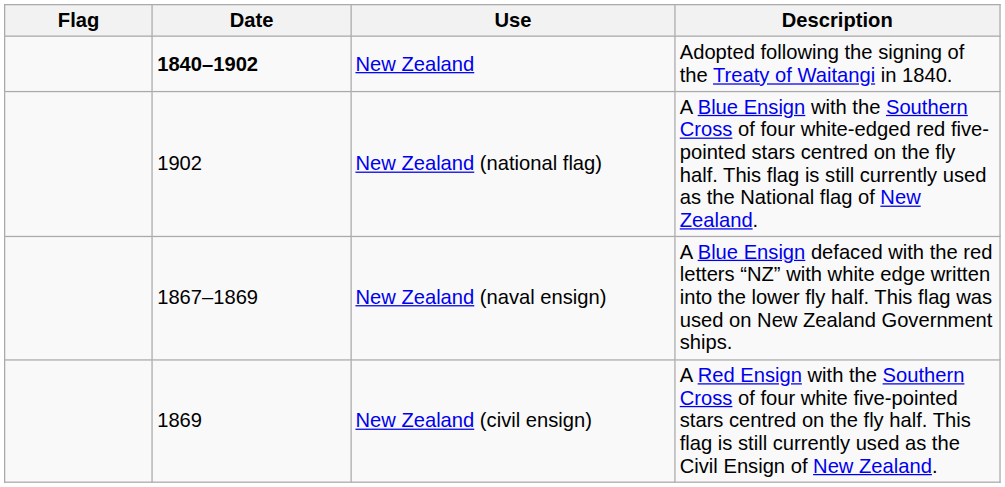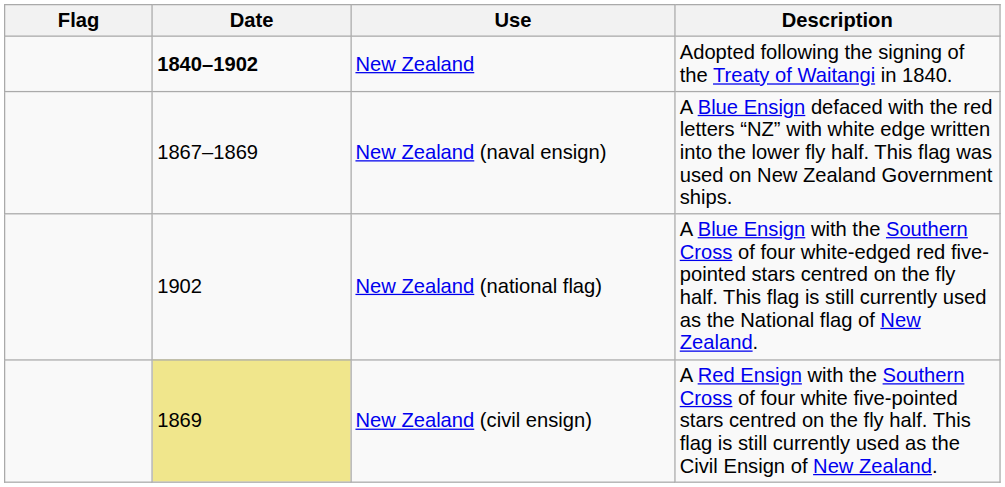 <table class="wikitable">
 <tr style="background:#efefef;">
 <th style="width:110px;">Flag</th>
 <th style="width:150px;">Date</th>
 <th style="width:250px;">Use</th>
 <th style="width:250px;">Description</th>
 </tr>
 <tr>
 <td></td>
 <td><strong>1840–1902</strong></td>
 <td><a href='#'>New Zealand</a></td>
 <td>Adopted following the signing of the <a href='#'>Treaty of Waitangi</a> in 1840.</td>
 </tr>
 <tr>
 <td></td>
+<td>1867–1869</td>
+<td><a href='#'>New Zealand</a> (naval ensign)</td>
+<td>A <a href='#'>Blue Ensign</a> defaced with the red letters “NZ” with white edge written into the lower fly half. This flag was used on New Zealand Government ships.</td>
+</tr>
+<tr>
+<td></td>
 <td>1902</td>
 <td><a href='#'>New Zealand</a> (national flag)</td>
 <td>A <a href='#'>Blue Ensign</a> with the <a href='#'>Southern Cross</a> of four white-edged red five-pointed stars centred on the fly half. This flag is still currently used as the National flag of <a href='#'>New Zealand</a>.</td>
 </tr>
 <tr>
 <td></td>
-<td>1867–1869</td>
-<td><a href='#'>New Zealand</a> (naval ensign)</td>
-<td>A <a href='#'>Blue Ensign</a> defaced with the red letters “NZ” with white edge written into the lower fly half. This flag was used on New Zealand Government ships.</td>
-</tr>
-<tr>
-<td></td>
-<td>1869</td>
+<td style="background: khaki;">1869</td>
 <td><a href='#'>New Zealand</a> (civil ensign)</td>
 <td>A <a href='#'>Red Ensign</a> with the <a href='#'>Southern Cross</a> of four white five-pointed stars centred on the fly half. This flag is still currently used as the Civil Ensign of <a href='#'>New Zealand</a>.</td>
 </tr>
 </table>
